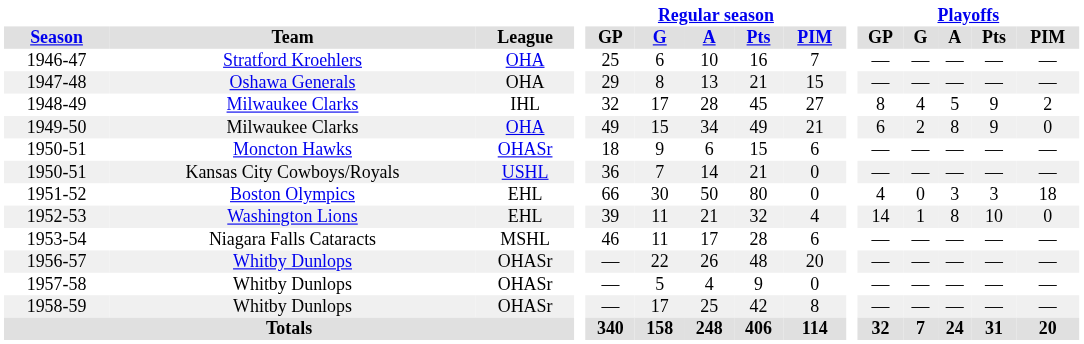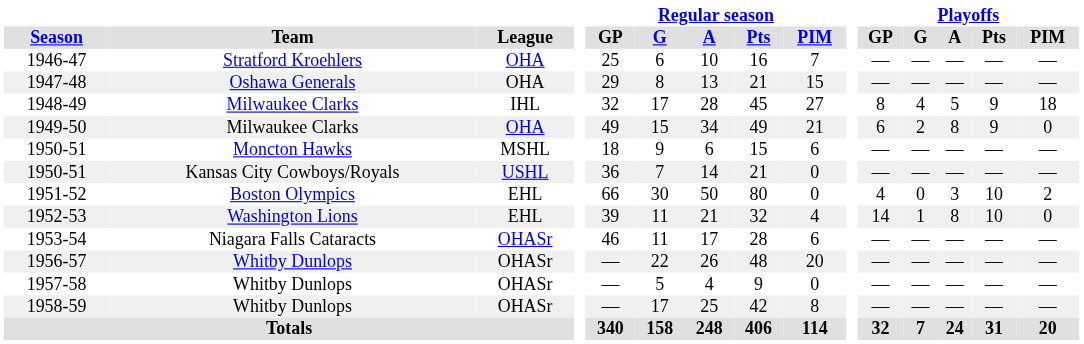 <table cellspacing="0" cellpadding="1" border="0" style="text-align:center; width:60em">
 <tr>
 <th colspan="3" style="background:#fff;"> </th>
 <th rowspan="91" style="background:#fff;"> </th>
 <th colspan="5"><a href='#'>Regular season</a></th>
 <th rowspan="91" style="background:#fff;"> </th>
 <th colspan="5"><a href='#'>Playoffs</a></th>
 </tr>
 <tr style="background:#e0e0e0;">
 <th><a href='#'>Season</a></th>
 <th>Team</th>
 <th>League</th>
 <th>GP</th>
 <th><a href='#'>G</a></th>
 <th><a href='#'>A</a></th>
 <th><a href='#'>Pts</a></th>
 <th><a href='#'>PIM</a></th>
 <th>GP</th>
 <th>G</th>
 <th>A</th>
 <th>Pts</th>
 <th>PIM</th>
 </tr>
 <tr>
 <td>1946-47</td>
 <td><a href='#'>Stratford Kroehlers</a></td>
 <td><a href='#'>OHA</a></td>
 <td>25</td>
 <td>6</td>
 <td>10</td>
 <td>16</td>
 <td>7</td>
 <td>—</td>
 <td>—</td>
 <td>—</td>
 <td>—</td>
 <td>—</td>
 </tr>
 <tr style="background:#f0f0f0;">
 <td>1947-48</td>
 <td><a href='#'>Oshawa Generals</a></td>
 <td>OHA</td>
 <td>29</td>
 <td>8</td>
 <td>13</td>
 <td>21</td>
 <td>15</td>
 <td>—</td>
 <td>—</td>
 <td>—</td>
 <td>—</td>
 <td>—</td>
 </tr>
 <tr>
 <td>1948-49</td>
 <td><a href='#'>Milwaukee Clarks</a></td>
 <td>IHL</td>
 <td>32</td>
 <td>17</td>
 <td>28</td>
 <td>45</td>
 <td>27</td>
 <td>8</td>
 <td>4</td>
 <td>5</td>
 <td>9</td>
-<td>2</td>
+<td>18</td>
 </tr>
 <tr style="background:#f0f0f0;">
 <td>1949-50</td>
 <td>Milwaukee Clarks</td>
 <td><a href='#'>OHA</a></td>
 <td>49</td>
 <td>15</td>
 <td>34</td>
 <td>49</td>
 <td>21</td>
 <td>6</td>
 <td>2</td>
 <td>8</td>
 <td>9</td>
 <td>0</td>
 </tr>
 <tr>
 <td>1950-51</td>
 <td><a href='#'>Moncton Hawks</a></td>
-<td><a href='#'>OHASr</a></td>
+<td>MSHL</td>
 <td>18</td>
 <td>9</td>
 <td>6</td>
 <td>15</td>
 <td>6</td>
 <td>—</td>
 <td>—</td>
 <td>—</td>
 <td>—</td>
 <td>—</td>
 </tr>
 <tr style="background:#f0f0f0;">
 <td>1950-51</td>
 <td>Kansas City Cowboys/Royals</td>
 <td><a href='#'>USHL</a></td>
 <td>36</td>
 <td>7</td>
 <td>14</td>
 <td>21</td>
 <td>0</td>
 <td>—</td>
 <td>—</td>
 <td>—</td>
 <td>—</td>
 <td>—</td>
 </tr>
 <tr>
 <td>1951-52</td>
 <td><a href='#'>Boston Olympics</a></td>
 <td>EHL</td>
 <td>66</td>
 <td>30</td>
 <td>50</td>
 <td>80</td>
 <td>0</td>
 <td>4</td>
 <td>0</td>
 <td>3</td>
-<td>3</td>
-<td>18</td>
+<td>10</td>
+<td>2</td>
 </tr>
 <tr style="background:#f0f0f0;">
 <td>1952-53</td>
 <td><a href='#'>Washington Lions</a></td>
 <td>EHL</td>
 <td>39</td>
 <td>11</td>
 <td>21</td>
 <td>32</td>
 <td>4</td>
 <td>14</td>
 <td>1</td>
 <td>8</td>
 <td>10</td>
 <td>0</td>
 </tr>
 <tr>
 <td>1953-54</td>
 <td>Niagara Falls Cataracts</td>
-<td>MSHL</td>
+<td><a href='#'>OHASr</a></td>
 <td>46</td>
 <td>11</td>
 <td>17</td>
 <td>28</td>
 <td>6</td>
 <td>—</td>
 <td>—</td>
 <td>—</td>
 <td>—</td>
 <td>—</td>
 </tr>
 <tr style="background:#f0f0f0;">
 <td>1956-57</td>
 <td><a href='#'>Whitby Dunlops</a></td>
 <td>OHASr</td>
 <td>—</td>
 <td>22</td>
 <td>26</td>
 <td>48</td>
 <td>20</td>
 <td>—</td>
 <td>—</td>
 <td>—</td>
 <td>—</td>
 <td>—</td>
 </tr>
 <tr>
 <td>1957-58</td>
 <td>Whitby Dunlops</td>
 <td>OHASr</td>
 <td>—</td>
 <td>5</td>
 <td>4</td>
 <td>9</td>
 <td>0</td>
 <td>—</td>
 <td>—</td>
 <td>—</td>
 <td>—</td>
 <td>—</td>
 </tr>
 <tr style="background:#f0f0f0;">
 <td>1958-59</td>
 <td>Whitby Dunlops</td>
 <td>OHASr</td>
 <td>—</td>
 <td>17</td>
 <td>25</td>
 <td>42</td>
 <td>8</td>
 <td>—</td>
 <td>—</td>
 <td>—</td>
 <td>—</td>
 <td>—</td>
 </tr>
 <tr style="background:#e0e0e0;">
 <th colspan="3">Totals</th>
 <th>340</th>
 <th>158</th>
 <th>248</th>
 <th>406</th>
 <th>114</th>
 <th>32</th>
 <th>7</th>
 <th>24</th>
 <th>31</th>
 <th>20</th>
 </tr>
 </table>
